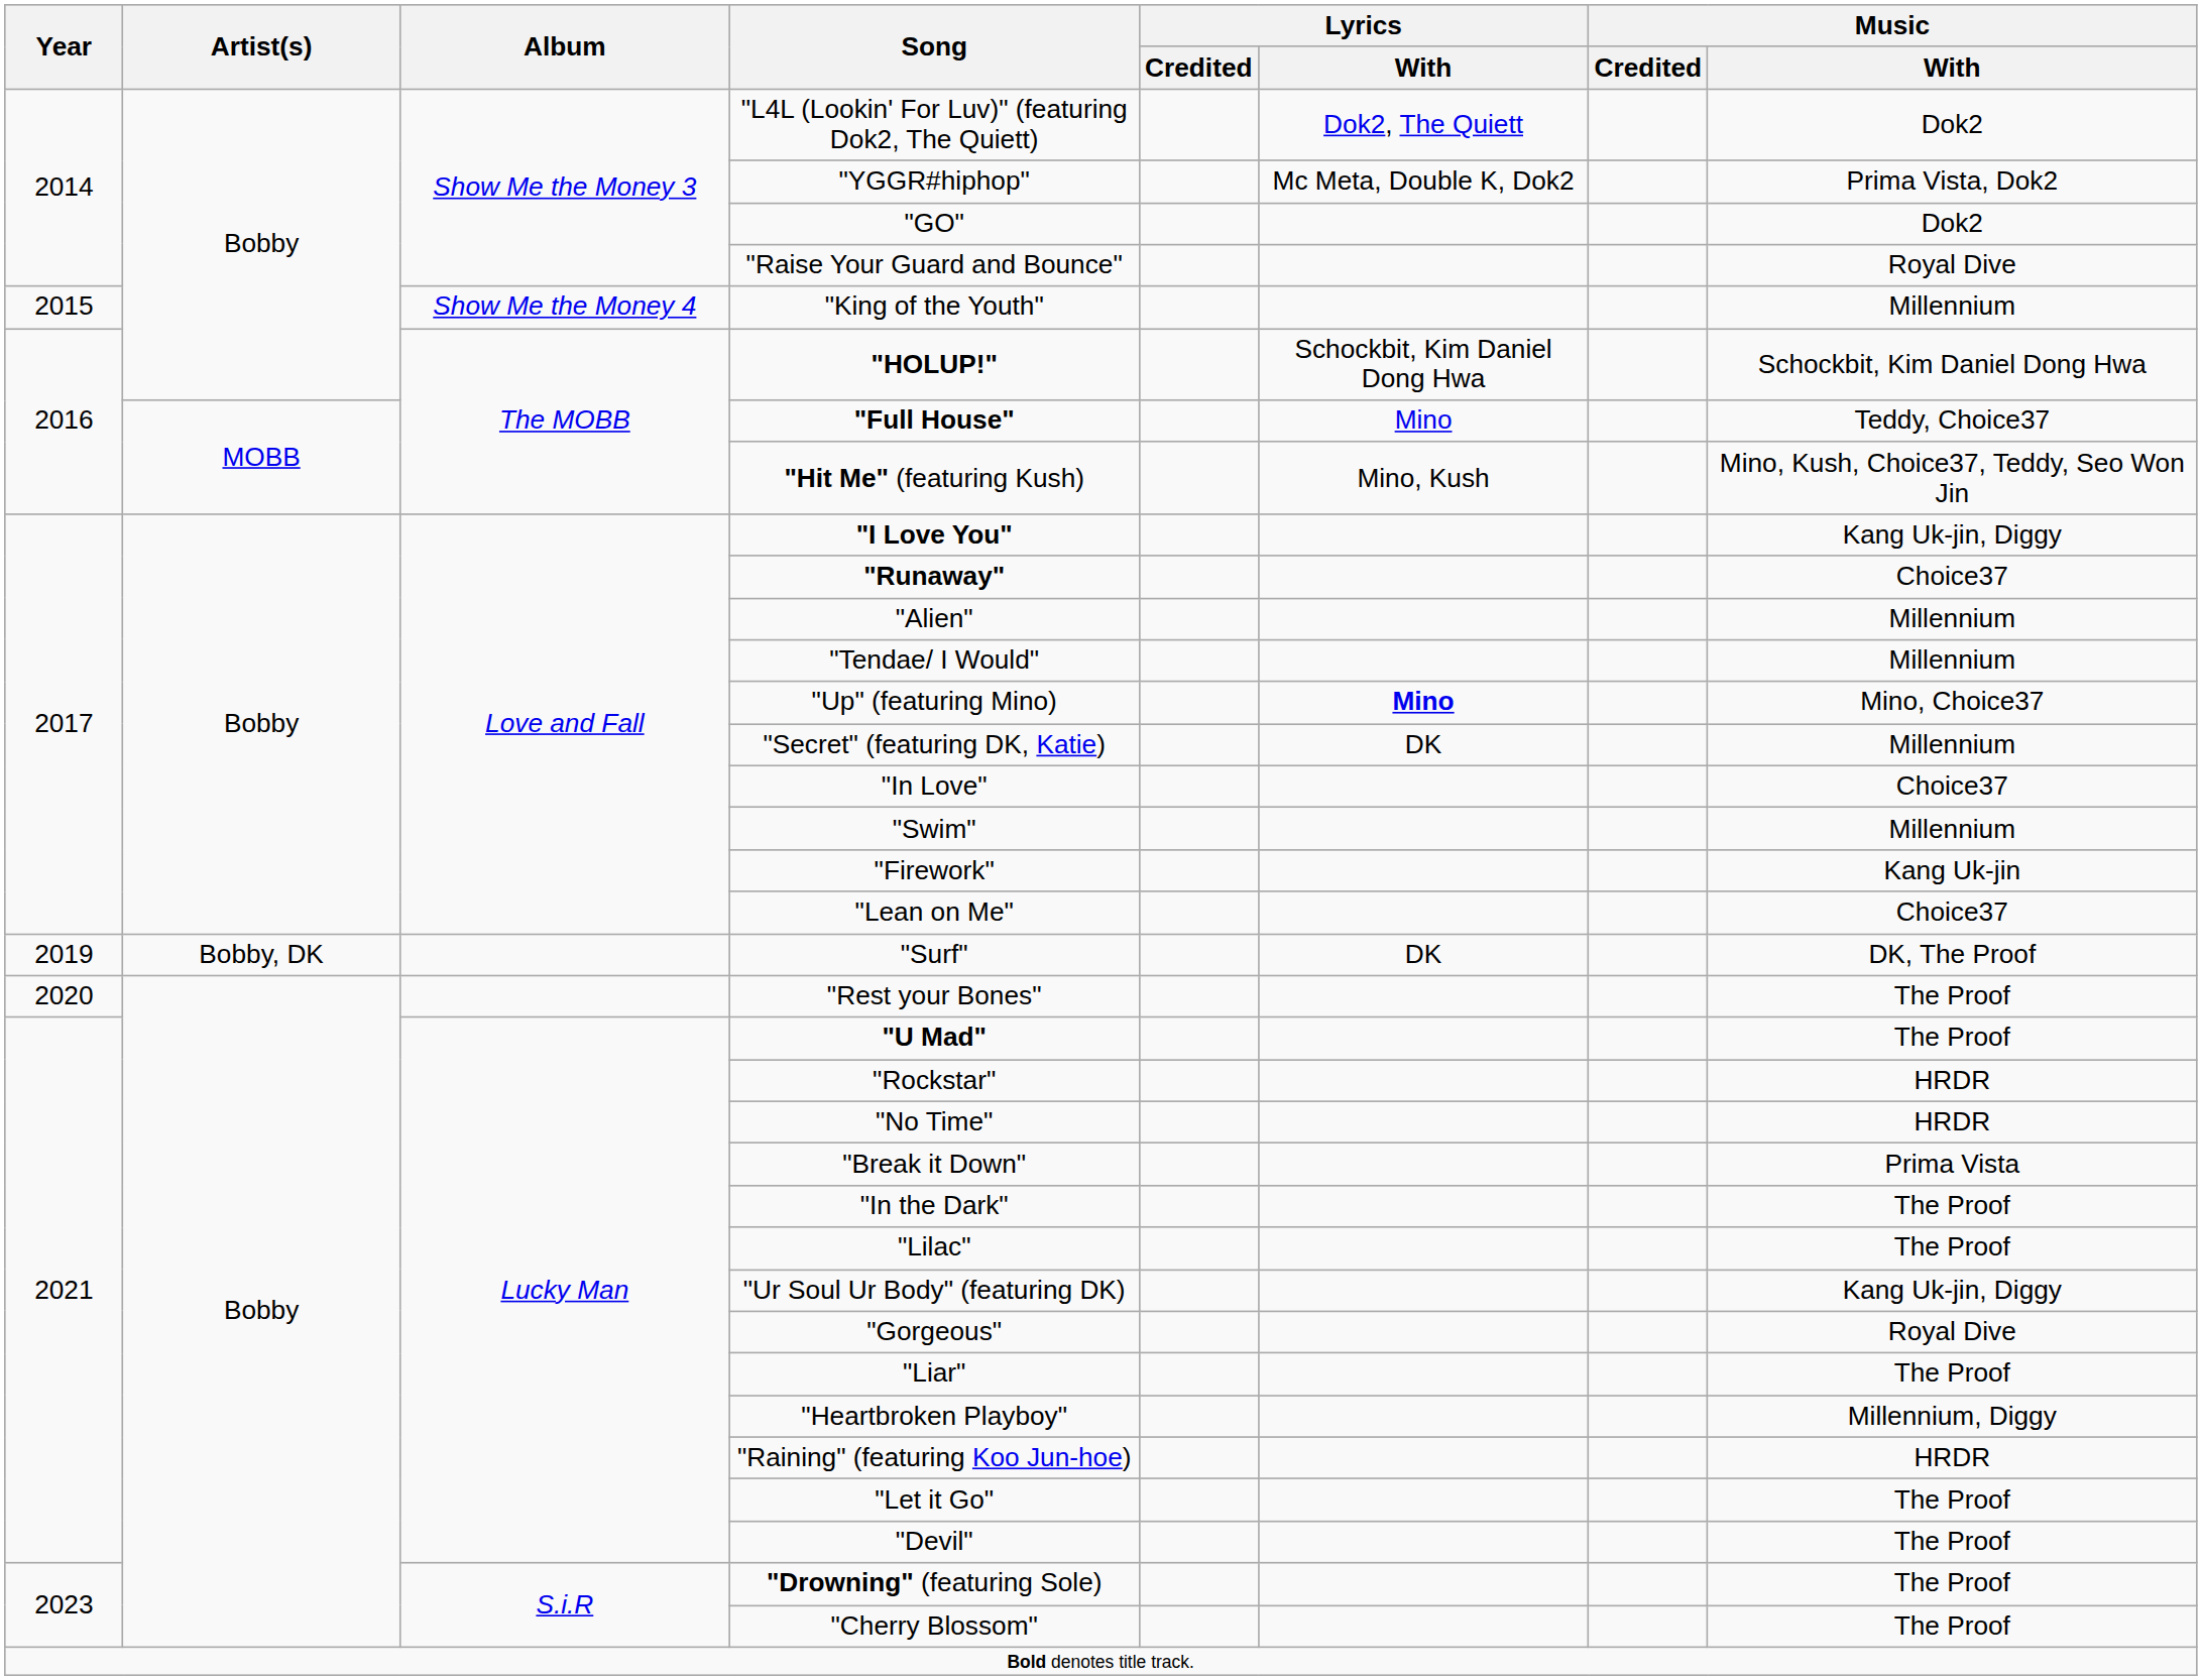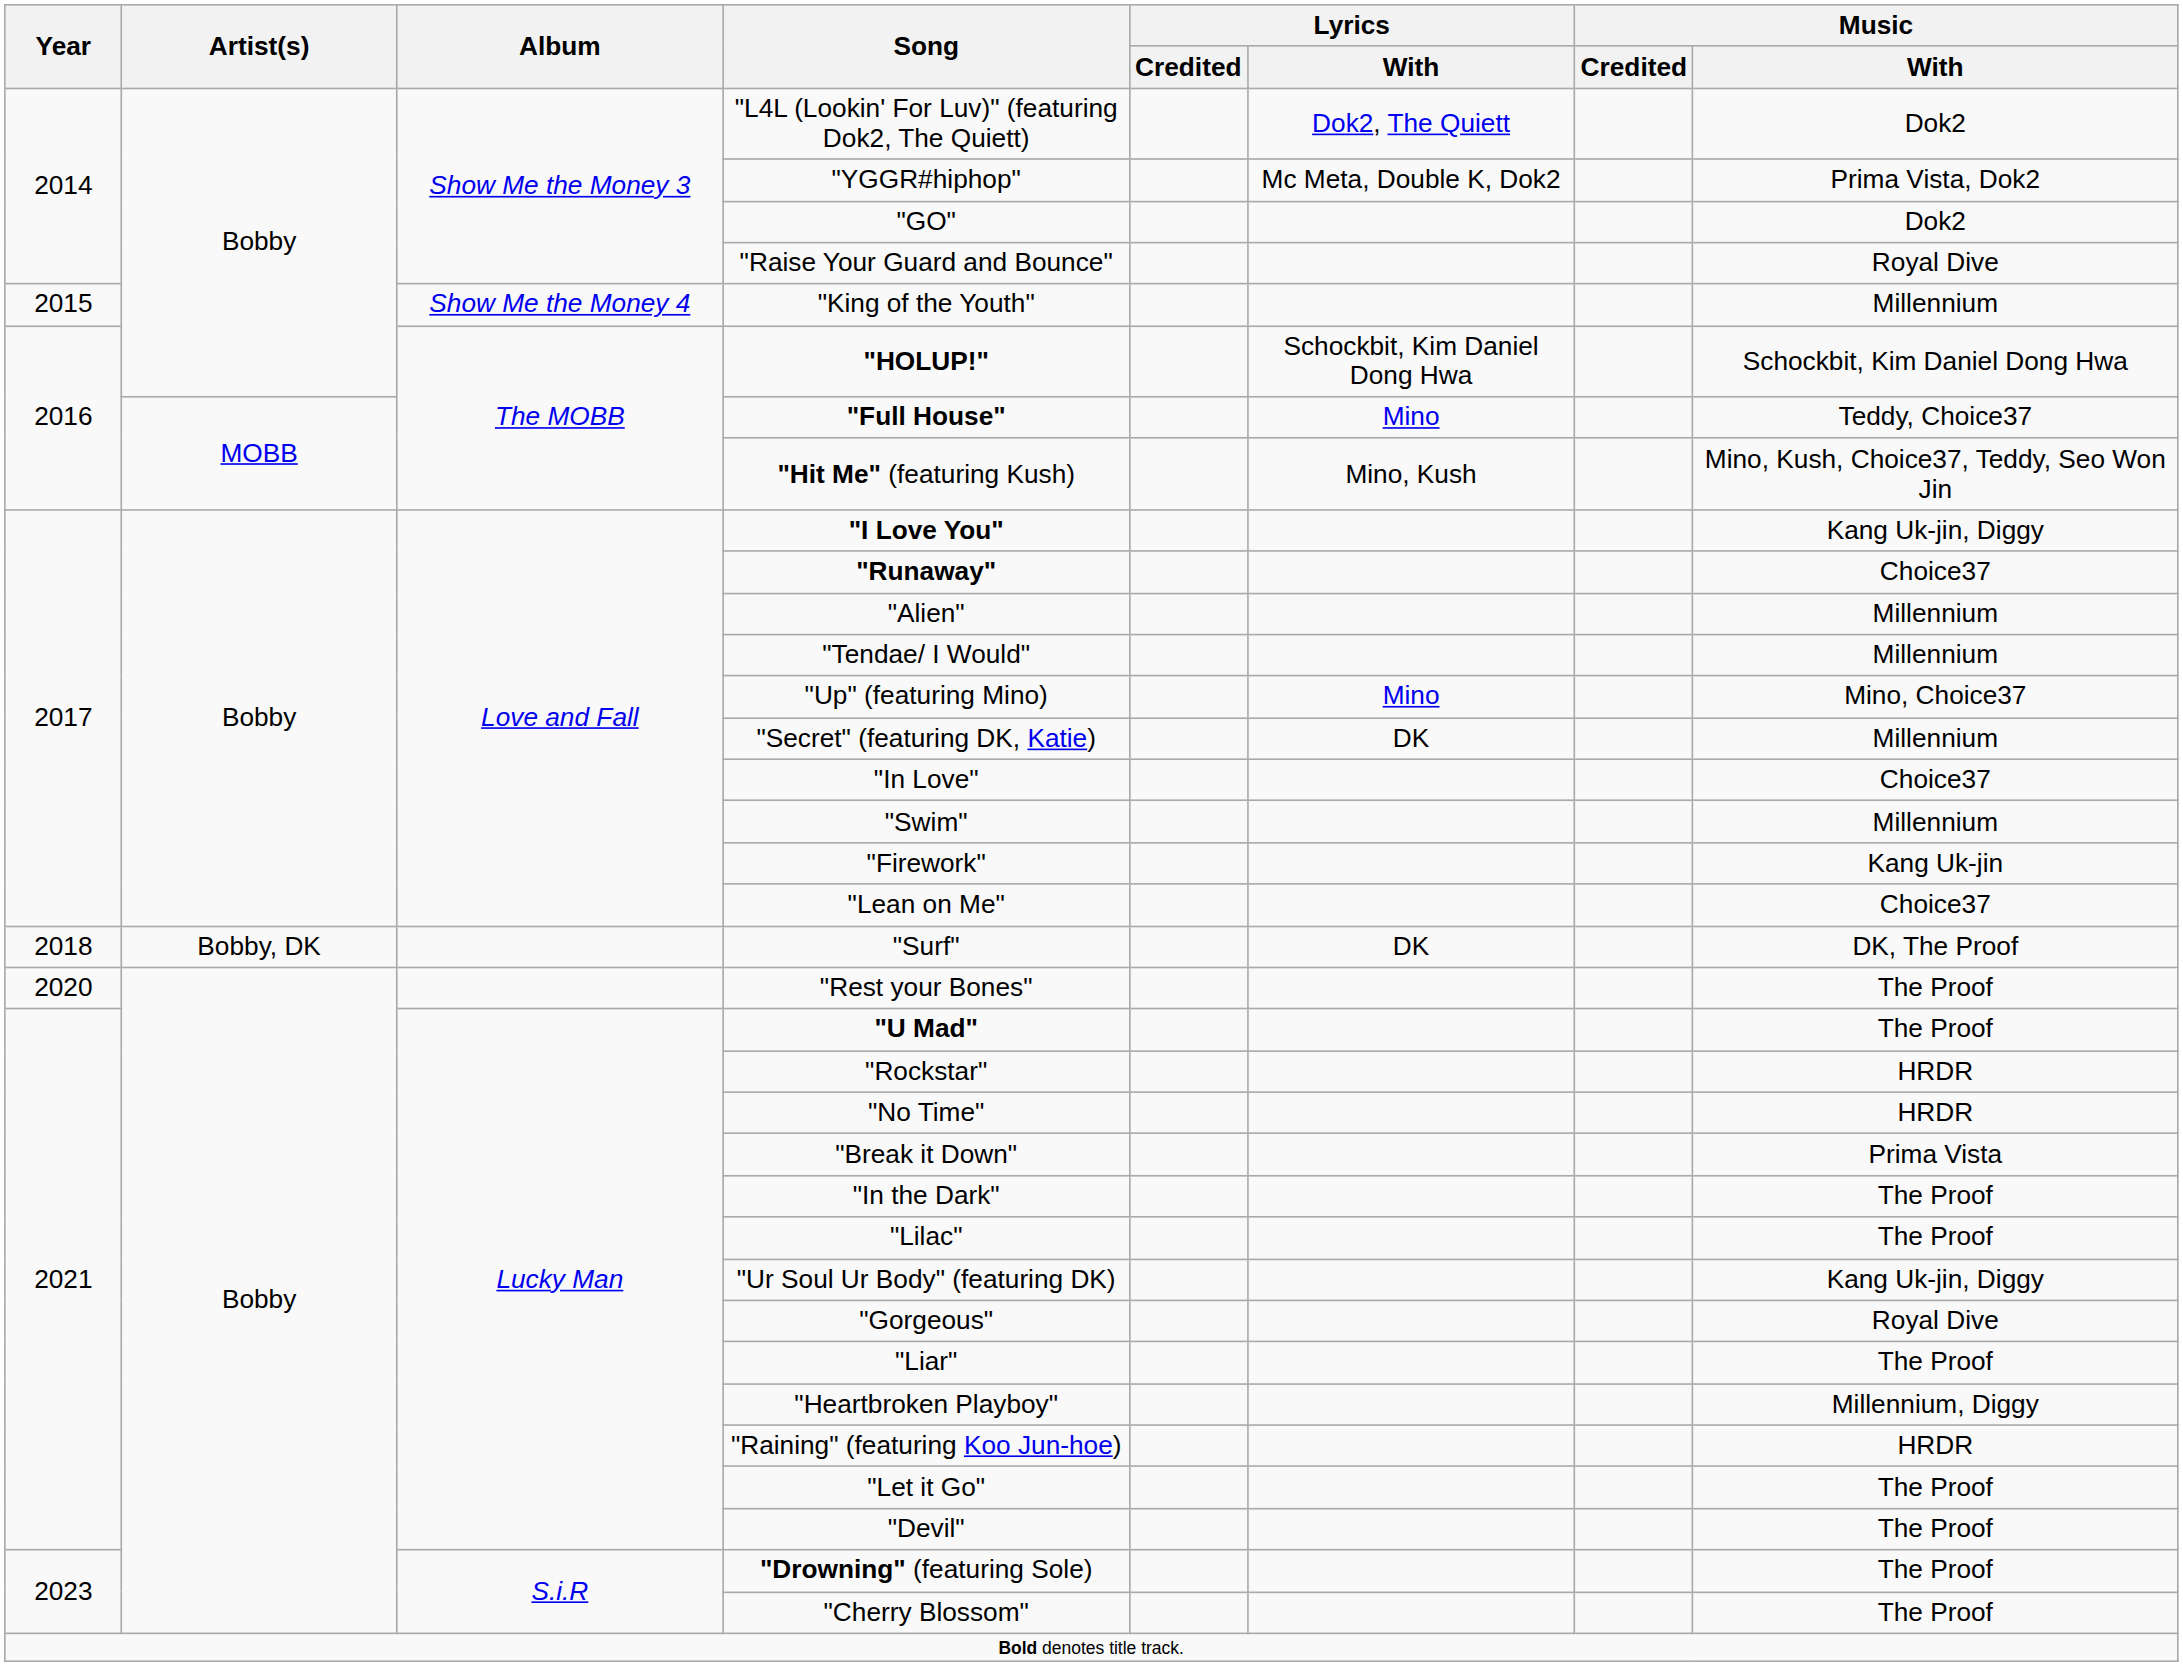 <table class="wikitable" style="text-align:center;">
 <tr>
 <th rowspan="2" style="width:4em;">Year</th>
 <th rowspan="2" style="width:10em;">Artist(s)</th>
 <th rowspan="2" style="width:12em;">Album</th>
 <th rowspan="2" style="width:15em;">Song</th>
 <th colspan="2" style="width:4em;">Lyrics</th>
 <th colspan="2" style="width:4em;">Music</th>
 </tr>
 <tr>
 <th style="width:4em;">Credited</th>
 <th style="width:12em;">With</th>
 <th style="width:4em;">Credited</th>
 <th style="width:18em;">With</th>
 </tr>
 <tr>
 <td rowspan="4">2014</td>
 <td rowspan="6">Bobby</td>
 <td rowspan="4"><em><a href='#'>Show Me the Money 3</a></em></td>
 <td>"L4L (Lookin' For Luv)" <span>(featuring Dok2, The Quiett)</span></td>
 <td></td>
 <td><a href='#'>Dok2</a>, <a href='#'>The Quiett</a></td>
 <td></td>
 <td>Dok2</td>
 </tr>
 <tr>
 <td>"YGGR#hiphop"</td>
 <td></td>
 <td>Mc Meta, Double K, Dok2</td>
 <td></td>
 <td>Prima Vista, Dok2</td>
 </tr>
 <tr>
 <td>"GO"</td>
 <td></td>
 <td></td>
 <td></td>
 <td>Dok2</td>
 </tr>
 <tr>
 <td>"Raise Your Guard and Bounce"</td>
 <td></td>
 <td></td>
 <td></td>
 <td>Royal Dive</td>
 </tr>
 <tr>
 <td rowspan="1">2015</td>
 <td><em><a href='#'>Show Me the Money 4</a></em></td>
 <td>"King of the Youth"</td>
 <td></td>
 <td></td>
 <td></td>
 <td>Millennium</td>
 </tr>
 <tr>
 <td rowspan="3">2016</td>
 <td rowspan="3"><em><a href='#'>The MOBB</a></em></td>
 <td><strong>"HOLUP!"</strong></td>
 <td></td>
 <td>Schockbit, Kim Daniel Dong Hwa</td>
 <td></td>
 <td>Schockbit, Kim Daniel Dong Hwa</td>
 </tr>
 <tr>
 <td rowspan="2"><a href='#'>MOBB</a></td>
 <td><strong>"Full House"</strong></td>
 <td></td>
 <td><a href='#'>Mino</a></td>
 <td></td>
 <td>Teddy, Choice37</td>
 </tr>
 <tr>
 <td><strong>"Hit Me"</strong> <span>(featuring Kush)</span></td>
 <td></td>
 <td>Mino, Kush</td>
 <td></td>
 <td>Mino, Kush, Choice37, Teddy, Seo Won Jin</td>
 </tr>
 <tr>
 <td rowspan="10">2017</td>
 <td rowspan="10">Bobby</td>
 <td rowspan="10"><em><a href='#'>Love and Fall</a></em></td>
 <td><strong>"I Love You"</strong></td>
 <td></td>
 <td></td>
 <td></td>
 <td>Kang Uk-jin, Diggy</td>
 </tr>
 <tr>
 <td><strong>"Runaway"</strong></td>
 <td></td>
 <td></td>
 <td></td>
 <td>Choice37</td>
 </tr>
 <tr>
 <td>"Alien"</td>
 <td></td>
 <td></td>
 <td></td>
 <td>Millennium</td>
 </tr>
 <tr>
 <td>"Tendae/ I Would"</td>
 <td></td>
 <td></td>
 <td></td>
 <td>Millennium</td>
 </tr>
 <tr>
 <td>"Up" <span>(featuring Mino)</span></td>
 <td></td>
-<td><strong><a href='#'>Mino</a></strong></td>
+<td><a href='#'>Mino</a></td>
 <td></td>
 <td>Mino, Choice37</td>
 </tr>
 <tr>
 <td>"Secret" <span>(featuring DK, <a href='#'>Katie</a>)</span></td>
 <td></td>
 <td>DK</td>
 <td></td>
 <td>Millennium</td>
 </tr>
 <tr>
 <td>"In Love"</td>
 <td></td>
 <td></td>
 <td></td>
 <td>Choice37</td>
 </tr>
 <tr>
 <td>"Swim"</td>
 <td></td>
 <td></td>
 <td></td>
 <td>Millennium</td>
 </tr>
 <tr>
 <td>"Firework"</td>
 <td></td>
 <td></td>
 <td></td>
 <td>Kang Uk-jin</td>
 </tr>
 <tr>
 <td>"Lean on Me"</td>
 <td></td>
 <td></td>
 <td></td>
 <td>Choice37</td>
 </tr>
 <tr>
-<td>2019</td>
+<td>2018</td>
 <td>Bobby, DK</td>
 <td></td>
 <td>"Surf"</td>
 <td></td>
 <td>DK</td>
 <td></td>
 <td>DK, The Proof</td>
 </tr>
 <tr>
 <td>2020</td>
 <td rowspan="16">Bobby</td>
 <td></td>
 <td>"Rest your Bones"</td>
 <td></td>
 <td></td>
 <td></td>
 <td>The Proof</td>
 </tr>
 <tr>
 <td rowspan="13">2021</td>
 <td rowspan="13"><a href='#'><em>Lucky Man</em></a></td>
 <td><strong>"U Mad"</strong></td>
 <td></td>
 <td></td>
 <td></td>
 <td>The Proof</td>
 </tr>
 <tr>
 <td>"Rockstar"</td>
 <td></td>
 <td></td>
 <td></td>
 <td>HRDR</td>
 </tr>
 <tr>
 <td>"No Time"</td>
 <td></td>
 <td></td>
 <td></td>
 <td>HRDR</td>
 </tr>
 <tr>
 <td>"Break it Down"</td>
 <td></td>
 <td></td>
 <td></td>
 <td>Prima Vista</td>
 </tr>
 <tr>
 <td>"In the Dark"</td>
 <td></td>
 <td></td>
 <td></td>
 <td>The Proof</td>
 </tr>
 <tr>
 <td>"Lilac"</td>
 <td></td>
 <td></td>
 <td></td>
 <td>The Proof</td>
 </tr>
 <tr>
 <td>"Ur Soul Ur Body" <span>(featuring DK) </span></td>
 <td></td>
 <td></td>
 <td></td>
 <td>Kang Uk-jin, Diggy</td>
 </tr>
 <tr>
 <td>"Gorgeous"</td>
 <td></td>
 <td></td>
 <td></td>
 <td>Royal Dive</td>
 </tr>
 <tr>
 <td>"Liar"</td>
 <td></td>
 <td></td>
 <td></td>
 <td>The Proof</td>
 </tr>
 <tr>
 <td>"Heartbroken Playboy"</td>
 <td></td>
 <td></td>
 <td></td>
 <td>Millennium, Diggy</td>
 </tr>
 <tr>
 <td>"Raining" <span>(featuring <a href='#'>Koo Jun-hoe</a>)</span></td>
 <td></td>
 <td></td>
 <td></td>
 <td>HRDR</td>
 </tr>
 <tr>
 <td>"Let it Go"</td>
 <td></td>
 <td></td>
 <td></td>
 <td>The Proof</td>
 </tr>
 <tr>
 <td>"Devil"</td>
 <td></td>
 <td></td>
 <td></td>
 <td>The Proof</td>
 </tr>
 <tr>
 <td rowspan="2">2023</td>
 <td rowspan="2"><em><a href='#'>S.i.R</a></em></td>
 <td><strong>"Drowning"</strong> <span>(featuring Sole) </span></td>
 <td></td>
 <td></td>
 <td></td>
 <td>The Proof</td>
 </tr>
 <tr>
 <td>"Cherry Blossom"</td>
 <td></td>
 <td></td>
 <td></td>
 <td>The Proof</td>
 </tr>
 <tr>
 <td colspan="8" style="text-align:center; font-size:8pt;"><strong>Bold</strong> denotes title track.</td>
 </tr>
 </table>
